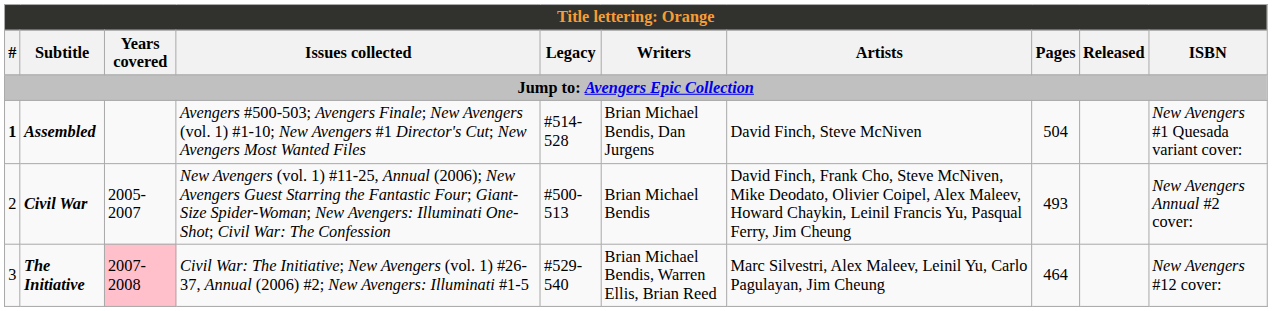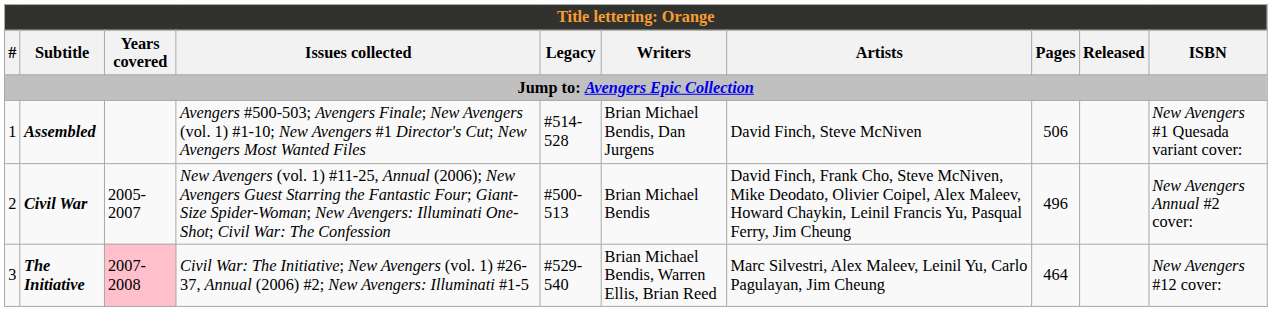 <table class="wikitable sortable" width=98%>
 <tr>
 <th colspan=10 style="background-color: #31312D; color: #F89D34;">Title lettering: Orange</th>
 </tr>
 <tr>
 <th class="unsortable">#</th>
 <th class="unsortable">Subtitle</th>
 <th>Years covered</th>
 <th class="unsortable">Issues collected</th>
 <th>Legacy</th>
 <th class="unsortable">Writers</th>
 <th class="unsortable">Artists</th>
 <th class="unsortable">Pages</th>
 <th>Released</th>
 <th class="unsortable">ISBN</th>
 </tr>
 <tr>
 <th colspan=10 style="background-color: silver;">Jump to: <a href='#'><em>Avengers</em> <em>Epic Collection</em></a></th>
 </tr>
 <tr>
-<td><strong>1</strong></td>
+<td>1</td>
 <td><strong><em>Assembled</em></strong></td>
 <td></td>
 <td><em>Avengers</em> #500-503; <em>Avengers Finale</em>; <em>New Avengers</em> (vol. 1) #1-10; <em>New Avengers</em> #1 <em>Director's Cut</em>; <em>New Avengers Most Wanted Files</em></td>
 <td>#514-528</td>
 <td>Brian Michael Bendis, Dan Jurgens</td>
 <td>David Finch, Steve McNiven</td>
-<td style="text-align: center;">504</td>
+<td style="text-align: center;">506</td>
 <td></td>
 <td><em>New Avengers</em> #1 Quesada variant cover: </td>
 </tr>
 <tr>
 <td>2</td>
 <td><strong><em>Civil War</em></strong></td>
 <td>2005-2007</td>
 <td><em>New Avengers</em> (vol. 1) #11-25, <em>Annual</em> (2006); <em>New Avengers Guest Starring the Fantastic Four</em>; <em>Giant-Size Spider-Woman</em>; <em>New Avengers: Illuminati One-Shot</em>; <em>Civil War: The Confession</em></td>
 <td>#500-513</td>
 <td>Brian Michael Bendis</td>
 <td>David Finch, Frank Cho, Steve McNiven, Mike Deodato, Olivier Coipel, Alex Maleev, Howard Chaykin, Leinil Francis Yu, Pasqual Ferry, Jim Cheung</td>
-<td style="text-align: center;">493</td>
+<td style="text-align: center;">496</td>
 <td></td>
 <td><em>New Avengers Annual</em> #2 cover: </td>
 </tr>
 <tr>
 <td>3</td>
 <td><strong><em>The Initiative</em></strong></td>
 <td style="background: pink;">2007-2008</td>
 <td><em>Civil War: The Initiative</em>; <em>New Avengers</em> (vol. 1) #26-37, <em>Annual</em> (2006) #2; <em>New Avengers: Illuminati</em> #1-5</td>
 <td>#529-540</td>
 <td>Brian Michael Bendis, Warren Ellis, Brian Reed</td>
 <td>Marc Silvestri, Alex Maleev, Leinil Yu, Carlo Pagulayan, Jim Cheung</td>
 <td style="text-align: center;">464</td>
 <td></td>
 <td><em>New Avengers</em> #12 cover: </td>
 </tr>
 </table>
